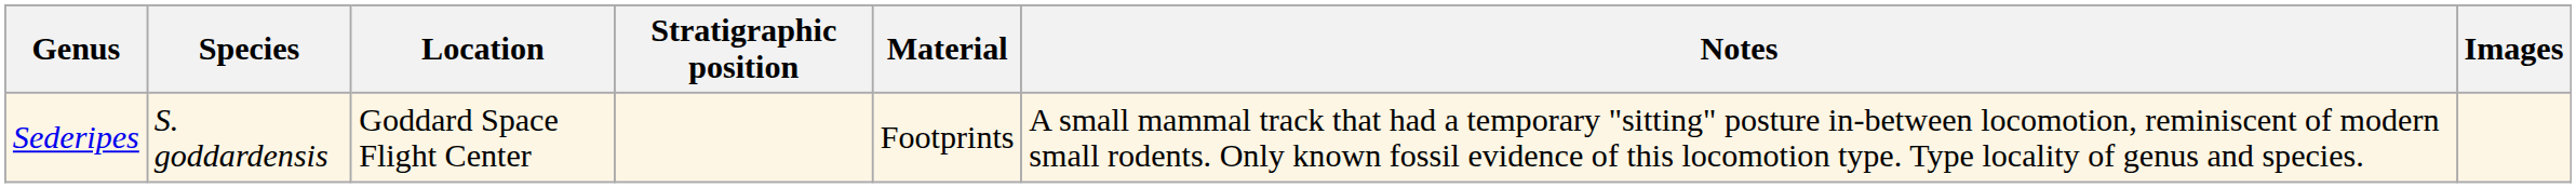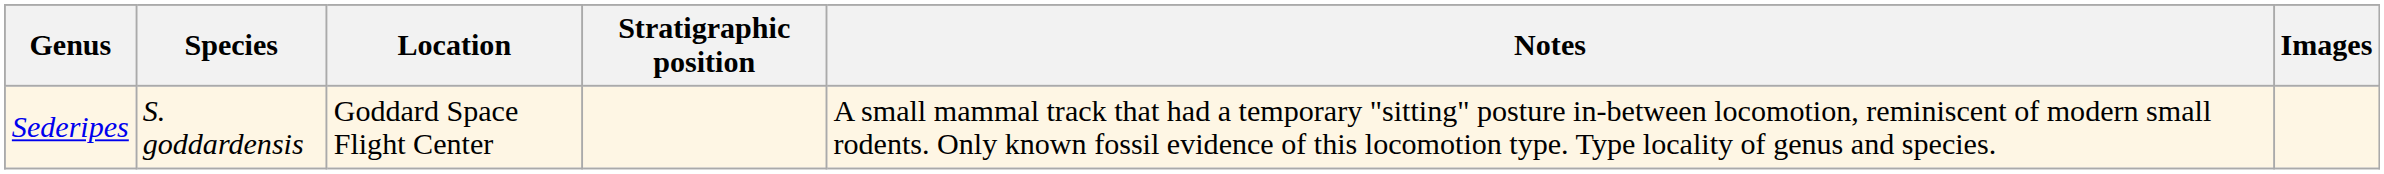 <table class="wikitable" width="100%" align="center">
 <tr>
 <th>Genus</th>
 <th>Species</th>
 <th>Location</th>
 <th>Stratigraphic position</th>
-<th>Material</th>
 <th>Notes</th>
 <th>Images</th>
 </tr>
 <tr>
 <td style="background:#FEF6E4;"><em><a href='#'>Sederipes</a></em></td>
 <td style="background:#FEF6E4;"><em>S. goddardensis</em></td>
 <td style="background:#FEF6E4;">Goddard Space Flight Center</td>
 <td style="background:#FEF6E4;"></td>
-<td style="background:#FEF6E4;">Footprints</td>
 <td style="background:#FEF6E4;">A small mammal track that had a temporary "sitting" posture in-between locomotion, reminiscent of modern small rodents. Only known fossil evidence of this locomotion type. Type locality of genus and species.</td>
 <td style="background:#FEF6E4;"></td>
 </tr>
 </table>
